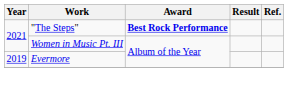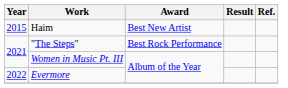 <table class="wikitable">
 <tr>
 <th width="30px">Year</th>
 <th>Work</th>
 <th>Award</th>
 <th>Result</th>
 <th>Ref.</th>
 </tr>
 <tr>
+<td><a href='#'>2015</a></td>
+<td>Haim</td>
+<td><a href='#'>Best New Artist</a></td>
+<td></td>
+<td></td>
+</tr>
+<tr>
 <td rowspan="2"><a href='#'>2021</a></td>
 <td>"<a href='#'>The Steps</a>"</td>
-<td><strong><a href='#'>Best Rock Performance</a></strong></td>
+<td><a href='#'>Best Rock Performance</a></td>
 <td></td>
 <td></td>
 </tr>
 <tr>
 <td><em><a href='#'>Women in Music Pt. III</a></em></td>
 <td rowspan="2"><a href='#'>Album of the Year</a></td>
 <td></td>
 <td></td>
 </tr>
 <tr>
-<td><a href='#'>2019</a></td>
+<td><a href='#'>2022</a></td>
 <td><em><a href='#'>Evermore</a></em></td>
 <td></td>
 <td></td>
 </tr>
 <tr>
 </tr>
 </table>
